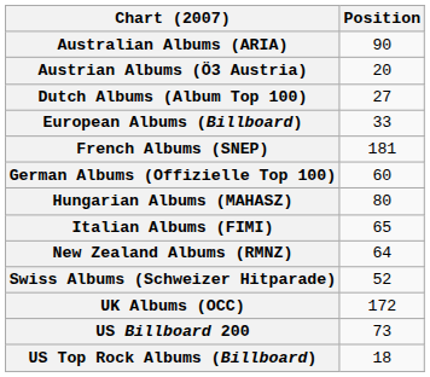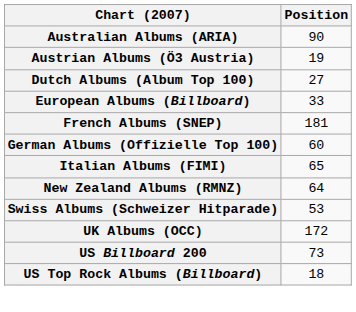 <table class="wikitable plainrowheaders sortable">
 <tr>
 <th>Chart (2007)</th>
 <th>Position</th>
 </tr>
 <tr>
 <th scope="row">Australian Albums (ARIA)</th>
 <td style="text-align:center;">90</td>
 </tr>
 <tr>
 <th scope="row">Austrian Albums (Ö3 Austria)</th>
-<td style="text-align:center;">20</td>
+<td style="text-align:center;">19</td>
 </tr>
 <tr>
 <th scope="row">Dutch Albums (Album Top 100)</th>
 <td style="text-align:center;">27</td>
 </tr>
 <tr>
 <th scope="row">European Albums (<em>Billboard</em>)</th>
 <td style="text-align:center;">33</td>
 </tr>
 <tr>
 <th scope="row">French Albums (SNEP)</th>
 <td style="text-align:center;">181</td>
 </tr>
 <tr>
 <th scope="row">German Albums (Offizielle Top 100)</th>
 <td style="text-align:center;">60</td>
 </tr>
 <tr>
-<th scope="row">Hungarian Albums (MAHASZ)</th>
-<td style="text-align:center;">80</td>
-</tr>
-<tr>
 <th scope="row">Italian Albums (FIMI)</th>
 <td style="text-align:center;">65</td>
 </tr>
 <tr>
 <th scope="row">New Zealand Albums (RMNZ)</th>
 <td style="text-align:center;">64</td>
 </tr>
 <tr>
 <th scope="row">Swiss Albums (Schweizer Hitparade)</th>
-<td style="text-align:center;">52</td>
+<td style="text-align:center;">53</td>
 </tr>
 <tr>
 <th scope="row">UK Albums (OCC)</th>
 <td style="text-align:center;">172</td>
 </tr>
 <tr>
 <th scope="row">US <em>Billboard</em> 200</th>
 <td style="text-align:center;">73</td>
 </tr>
 <tr>
 <th scope="row">US Top Rock Albums (<em>Billboard</em>)</th>
 <td style="text-align:center;">18</td>
 </tr>
 </table>
